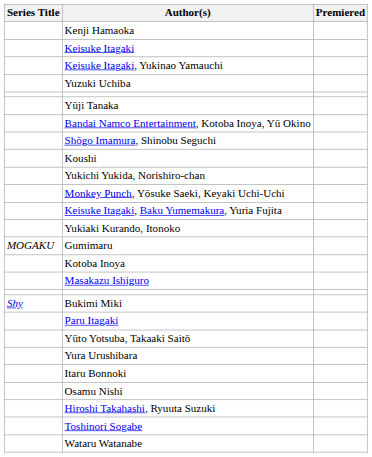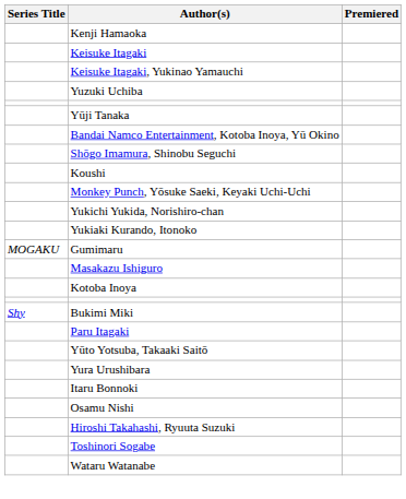 <table class="wikitable sortable" style="background: #FFF;">
 <tr>
 <th>Series Title</th>
 <th>Author(s)</th>
 <th>Premiered</th>
 </tr>
 <tr>
 <td></td>
 <td>Kenji Hamaoka</td>
 <td></td>
 </tr>
 <tr>
 <td></td>
 <td><a href='#'>Keisuke Itagaki</a></td>
 <td></td>
 </tr>
 <tr>
 <td></td>
 <td><a href='#'>Keisuke Itagaki</a>, Yukinao Yamauchi</td>
 <td></td>
 </tr>
 <tr>
 <td></td>
 <td>Yuzuki Uchiba</td>
 <td></td>
 </tr>
 <tr>
 <td></td>
 <td></td>
 <td></td>
 </tr>
 <tr>
 <td></td>
 <td>Yūji Tanaka</td>
 <td></td>
 </tr>
 <tr>
 <td></td>
 <td><a href='#'>Bandai Namco Entertainment</a>, Kotoba Inoya, Yū Okino</td>
 <td></td>
 </tr>
 <tr>
 <td></td>
 <td><a href='#'>Shōgo Imamura</a>, Shinobu Seguchi</td>
 <td></td>
 </tr>
 <tr>
 <td></td>
 <td>Koushi</td>
 <td></td>
 </tr>
 <tr>
 <td></td>
-<td>Yukichi Yukida, Norishiro-chan</td>
-<td></td>
-</tr>
-<tr>
-<td></td>
 <td><a href='#'>Monkey Punch</a>, Yōsuke Saeki, Keyaki Uchi-Uchi</td>
 <td></td>
 </tr>
 <tr>
 <td></td>
-<td><a href='#'>Keisuke Itagaki</a>, <a href='#'>Baku Yumemakura</a>, Yuria Fujita</td>
+<td>Yukichi Yukida, Norishiro-chan</td>
 <td></td>
 </tr>
 <tr>
 <td></td>
 <td>Yukiaki Kurando, Itonoko</td>
 <td></td>
 </tr>
 <tr>
 <td><em>MOGAKU</em></td>
 <td>Gumimaru</td>
 <td></td>
 </tr>
 <tr>
 <td></td>
-<td>Kotoba Inoya</td>
+<td><a href='#'>Masakazu Ishiguro</a></td>
 <td></td>
 </tr>
 <tr>
 <td></td>
-<td><a href='#'>Masakazu Ishiguro</a></td>
+<td>Kotoba Inoya</td>
 <td></td>
 </tr>
 <tr>
 <td></td>
 <td></td>
 <td></td>
 </tr>
 <tr>
 <td><a href='#'><em>Shy</em></a></td>
 <td>Bukimi Miki</td>
 <td></td>
 </tr>
 <tr>
 <td></td>
 <td><a href='#'>Paru Itagaki</a></td>
 <td></td>
 </tr>
 <tr>
 <td></td>
 <td>Yūto Yotsuba, Takaaki Saitō</td>
 <td></td>
 </tr>
 <tr>
 <td></td>
 <td>Yura Urushibara</td>
 <td></td>
 </tr>
 <tr>
 <td></td>
 <td>Itaru Bonnoki</td>
 <td></td>
 </tr>
 <tr>
 <td></td>
 <td>Osamu Nishi</td>
 <td></td>
 </tr>
 <tr>
 <td></td>
 <td><a href='#'>Hiroshi Takahashi</a>, Ryuuta Suzuki</td>
 <td></td>
 </tr>
 <tr>
 <td></td>
 <td><a href='#'>Toshinori Sogabe</a></td>
 <td></td>
 </tr>
 <tr>
 <td></td>
 <td>Wataru Watanabe</td>
 <td></td>
 </tr>
 </table>
